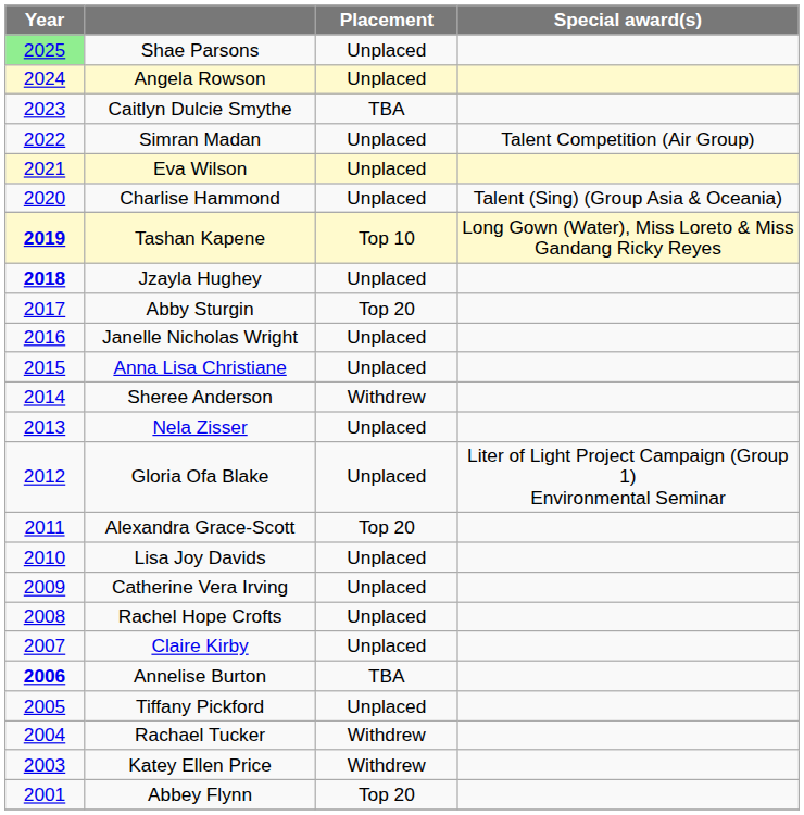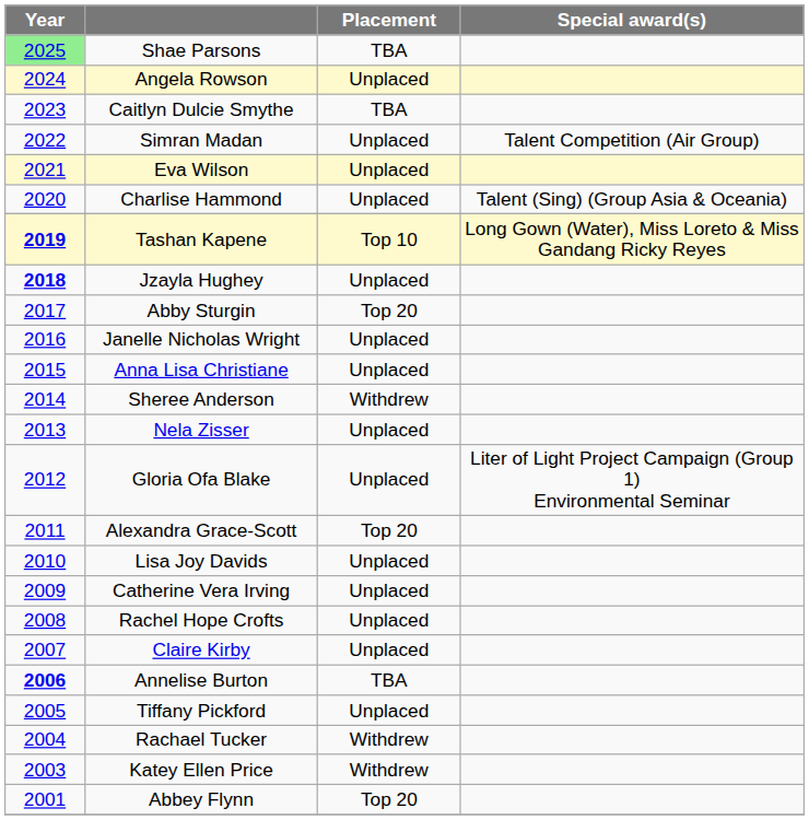 <table class="wikitable" style="font-size: 90%; text-align:center;">
 <tr>
 <th width="60" style="background-color:#787878;color:#FFFFFF;">Year</th>
 <th width="200" style="background-color:#787878;color:#FFFFFF;"></th>
 <th width="110" style="background-color:#787878;color:#FFFFFF;">Placement</th>
 <th width="300" style="background-color:#787878;color:#FFFFFF;">Special award(s)</th>
 </tr>
 <tr>
 <td style="background: lightgreen;"><a href='#'>2025</a></td>
 <td>Shae Parsons</td>
-<td>Unplaced</td>
+<td>TBA</td>
 <td></td>
 </tr>
 <tr style="background-color:#FFFACD;">
 <td><a href='#'>2024</a></td>
 <td>Angela Rowson</td>
 <td>Unplaced</td>
 <td></td>
 </tr>
 <tr>
 <td><a href='#'>2023</a></td>
 <td>Caitlyn Dulcie Smythe</td>
 <td>TBA</td>
 <td></td>
 </tr>
 <tr>
 <td><a href='#'>2022</a></td>
 <td>Simran Madan</td>
 <td>Unplaced</td>
 <td> Talent Competition (Air Group)</td>
 </tr>
 <tr style="background-color:#FFFACD;">
 <td><a href='#'>2021</a></td>
 <td>Eva Wilson</td>
 <td>Unplaced</td>
 <td></td>
 </tr>
 <tr>
 <td><a href='#'>2020</a></td>
 <td>Charlise Hammond</td>
 <td>Unplaced</td>
 <td> Talent (Sing) (Group Asia & Oceania)</td>
 </tr>
 <tr>
 </tr>
 <tr style="background-color:#FFFACD;">
 <td><strong><a href='#'>2019</a></strong></td>
 <td>Tashan Kapene</td>
 <td>Top 10</td>
 <td> Long Gown (Water), Miss Loreto & Miss Gandang Ricky Reyes</td>
 </tr>
 <tr>
 <td><strong><a href='#'>2018</a></strong></td>
 <td>Jzayla Hughey</td>
 <td>Unplaced</td>
 <td></td>
 </tr>
 <tr>
 <td><a href='#'>2017</a></td>
 <td>Abby Sturgin</td>
 <td>Top 20</td>
 <td></td>
 </tr>
 <tr>
 <td><a href='#'>2016</a></td>
 <td>Janelle Nicholas Wright</td>
 <td>Unplaced</td>
 <td></td>
 </tr>
 <tr>
 <td><a href='#'>2015</a></td>
 <td><a href='#'>Anna Lisa Christiane</a></td>
 <td>Unplaced</td>
 <td></td>
 </tr>
 <tr>
 <td><a href='#'>2014</a></td>
 <td>Sheree Anderson</td>
 <td>Withdrew</td>
 <td></td>
 </tr>
 <tr>
 <td><a href='#'>2013</a></td>
 <td><a href='#'>Nela Zisser</a></td>
 <td>Unplaced</td>
 <td></td>
 </tr>
 <tr>
 <td><a href='#'>2012</a></td>
 <td>Gloria Ofa Blake</td>
 <td>Unplaced</td>
 <td> Liter of Light Project Campaign (Group 1)<br> Environmental Seminar</td>
 </tr>
 <tr>
 <td><a href='#'>2011</a></td>
 <td>Alexandra Grace-Scott</td>
 <td>Top 20</td>
 <td></td>
 </tr>
 <tr>
 <td><a href='#'>2010</a></td>
 <td>Lisa Joy Davids</td>
 <td>Unplaced</td>
 <td></td>
 </tr>
 <tr>
 <td><a href='#'>2009</a></td>
 <td>Catherine Vera Irving</td>
 <td>Unplaced</td>
 <td></td>
 </tr>
 <tr>
 <td><a href='#'>2008</a></td>
 <td>Rachel Hope Crofts</td>
 <td>Unplaced</td>
 <td></td>
 </tr>
 <tr>
 <td><a href='#'>2007</a></td>
 <td><a href='#'>Claire Kirby</a></td>
 <td>Unplaced</td>
 <td></td>
 </tr>
 <tr>
 <td><strong><a href='#'>2006</a></strong></td>
 <td>Annelise Burton</td>
 <td>TBA</td>
 <td></td>
 </tr>
 <tr>
 <td><a href='#'>2005</a></td>
 <td>Tiffany Pickford</td>
 <td>Unplaced</td>
 <td></td>
 </tr>
 <tr>
 <td><a href='#'>2004</a></td>
 <td>Rachael Tucker</td>
 <td>Withdrew</td>
 <td></td>
 </tr>
 <tr>
 <td><a href='#'>2003</a></td>
 <td>Katey Ellen Price</td>
 <td>Withdrew</td>
 <td></td>
 </tr>
 <tr>
 <td><a href='#'>2001</a></td>
 <td>Abbey Flynn</td>
 <td>Top 20</td>
 <td></td>
 </tr>
 <tr>
 </tr>
 </table>
